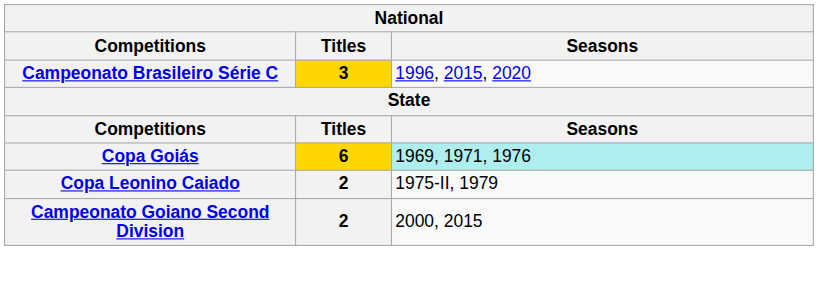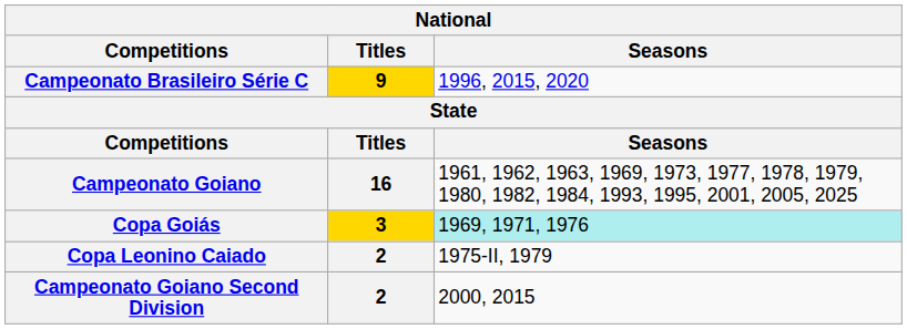 <table class="wikitable">
 <tr>
 <th colspan="3">National</th>
 </tr>
 <tr>
 <th style="width:260px">Competitions</th>
 <th style="width:80px">Titles</th>
 <th style="width:380px">Seasons</th>
 </tr>
 <tr>
 <th style="text-align:center"><a href='#'>Campeonato Brasileiro Série C</a></th>
-<td bgcolor="gold" style="text-align:center"><strong>3</strong></td>
+<td bgcolor="gold" style="text-align:center"><strong>9</strong></td>
 <td align="left"><a href='#'>1996</a>, <a href='#'>2015</a>, <a href='#'>2020</a></td>
 </tr>
 <tr>
 <th colspan="3">State</th>
 </tr>
 <tr>
 <th>Competitions</th>
 <th>Titles</th>
 <th>Seasons</th>
 </tr>
 <tr>
+<th style="text-align:center"><a href='#'>Campeonato Goiano</a></th>
+<th style="text-align:center"><strong>16</strong></th>
+<td align="left">1961, 1962, 1963, 1969, 1973, 1977, 1978, 1979, 1980, 1982, 1984, 1993, 1995, 2001, 2005, 2025</td>
+</tr>
+<tr>
 <th style="text-align:center"><a href='#'>Copa Goiás</a></th>
-<td bgcolor="gold" style="text-align:center"><strong>6</strong></td>
+<td bgcolor="gold" style="text-align:center"><strong>3</strong></td>
 <td align="left" style="background: paleturquoise;">1969, 1971, 1976</td>
 </tr>
 <tr>
 <th style="text-align:center"><a href='#'>Copa Leonino Caiado</a></th>
 <th style="text-align:center"><strong>2</strong></th>
 <td align="left">1975-II, 1979</td>
 </tr>
 <tr>
 <th style="text-align:center"><a href='#'>Campeonato Goiano Second Division</a></th>
 <th style="text-align:center"><strong>2</strong></th>
 <td align="left">2000, 2015</td>
 </tr>
 </table>
